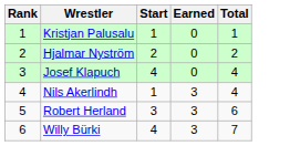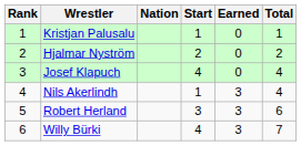 <table class="wikitable sortable" style="text-align:center;">
 <tr>
 <th>Rank</th>
 <th>Wrestler</th>
+<th>Nation</th>
 <th>Start</th>
 <th>Earned</th>
 <th>Total</th>
 </tr>
 <tr style="background:#cfc;">
 <td>1</td>
 <td align=left><a href='#'>Kristjan Palusalu</a></td>
+<td align=left></td>
 <td>1</td>
 <td>0</td>
 <td>1</td>
 </tr>
 <tr style="background:#cfc;">
 <td>2</td>
 <td align=left><a href='#'>Hjalmar Nyström</a></td>
+<td align=left></td>
 <td>2</td>
 <td>0</td>
 <td>2</td>
 </tr>
 <tr style="background:#cfc;">
 <td>3</td>
 <td align=left><a href='#'>Josef Klapuch</a></td>
+<td align=left></td>
 <td>4</td>
 <td>0</td>
 <td>4</td>
 </tr>
 <tr>
 <td>4</td>
 <td align=left><a href='#'>Nils Akerlindh</a></td>
+<td align=left></td>
 <td>1</td>
 <td>3</td>
 <td>4</td>
 </tr>
 <tr>
 <td>5</td>
 <td align=left><a href='#'>Robert Herland</a></td>
+<td align=left></td>
 <td>3</td>
 <td>3</td>
 <td>6</td>
 </tr>
 <tr>
 <td>6</td>
 <td align=left><a href='#'>Willy Bürki</a></td>
+<td align=left></td>
 <td>4</td>
 <td>3</td>
 <td>7</td>
 </tr>
 </table>
